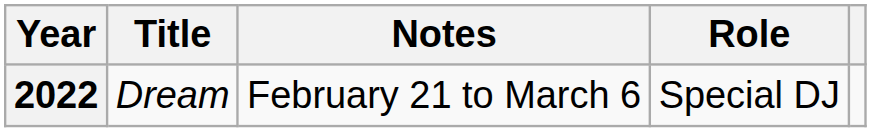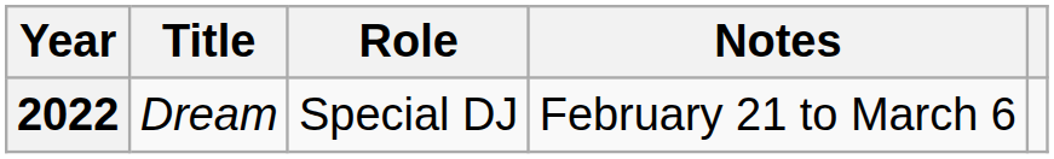 <table class="wikitable plainrowheaders">
 <tr>
 <th scope="col">Year</th>
 <th scope="col">Title</th>
+<th scope="col">Role</th>
 <th scope="col">Notes</th>
-<th scope="col">Role</th>
 <th scope="col" class="unsortable"></th>
 </tr>
 <tr>
 <th scope="row">2022</th>
 <td><em>Dream</em></td>
+<td>Special DJ</td>
 <td>February 21 to March 6</td>
-<td>Special DJ</td>
 <td style="text-align:center"></td>
 </tr>
 </table>
